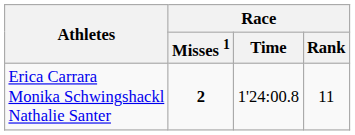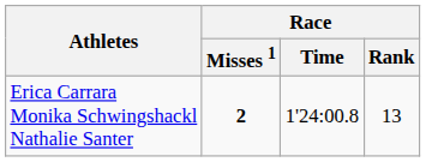 <table class="wikitable" border="1" style="font-size:90%">
 <tr>
 <th rowspan=2>Athletes</th>
 <th colspan=3>Race</th>
 </tr>
 <tr>
 <th>Misses <sup>1</sup></th>
 <th>Time</th>
 <th>Rank</th>
 </tr>
 <tr>
 <td><a href='#'>Erica Carrara</a><br><a href='#'>Monika Schwingshackl</a><br><a href='#'>Nathalie Santer</a></td>
 <td align=center><strong>2</strong></td>
 <td align=center>1'24:00.8</td>
-<td align=center>11</td>
+<td align=center>13</td>
 </tr>
 </table>
